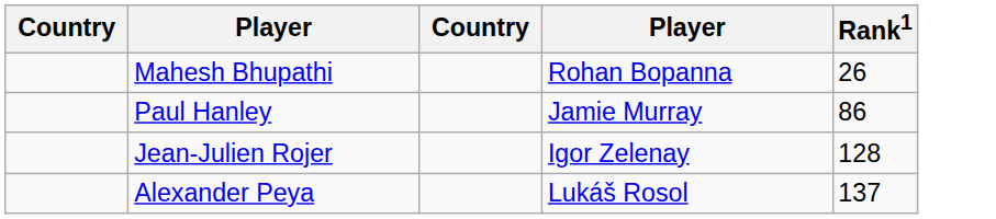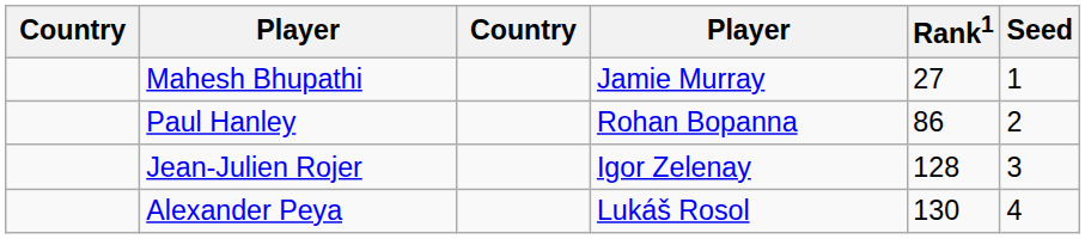 <table class="sortable wikitable">
 <tr>
 <th width="70">Country</th>
 <th width="175">Player</th>
 <th width="70">Country</th>
 <th width="175">Player</th>
 <th>Rank<sup>1</sup></th>
+<th>Seed</th>
 </tr>
 <tr>
 <td></td>
 <td><a href='#'>Mahesh Bhupathi</a></td>
 <td></td>
-<td><a href='#'>Rohan Bopanna</a></td>
-<td>26</td>
+<td><a href='#'>Jamie Murray</a></td>
+<td>27</td>
+<td>1</td>
 </tr>
 <tr>
 <td></td>
 <td><a href='#'>Paul Hanley</a></td>
 <td></td>
-<td><a href='#'>Jamie Murray</a></td>
+<td><a href='#'>Rohan Bopanna</a></td>
 <td>86</td>
+<td>2</td>
 </tr>
 <tr>
 <td></td>
 <td><a href='#'>Jean-Julien Rojer</a></td>
 <td></td>
 <td><a href='#'>Igor Zelenay</a></td>
 <td>128</td>
+<td>3</td>
 </tr>
 <tr>
 <td></td>
 <td><a href='#'>Alexander Peya</a></td>
 <td></td>
 <td><a href='#'>Lukáš Rosol</a></td>
-<td>137</td>
+<td>130</td>
+<td>4</td>
 </tr>
 </table>
